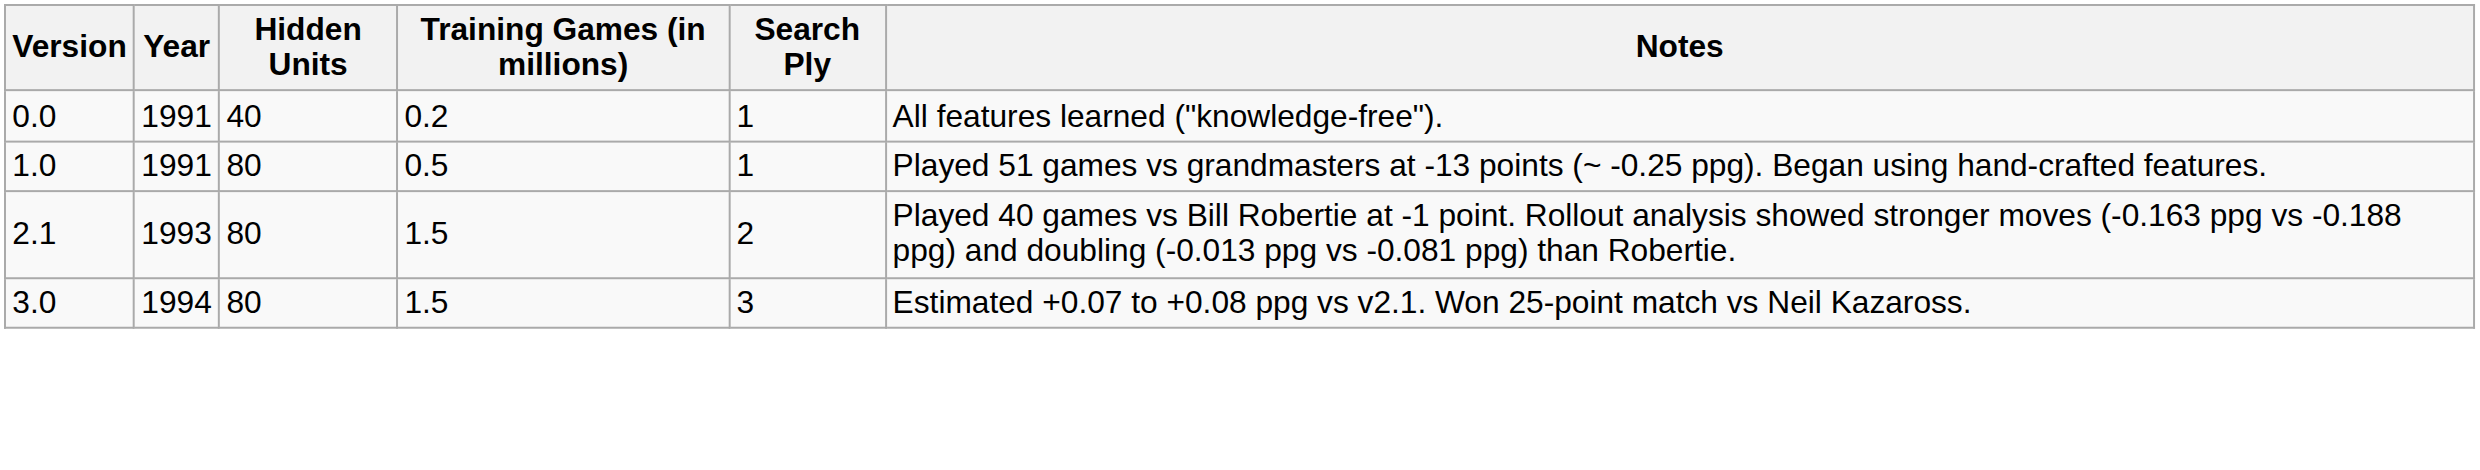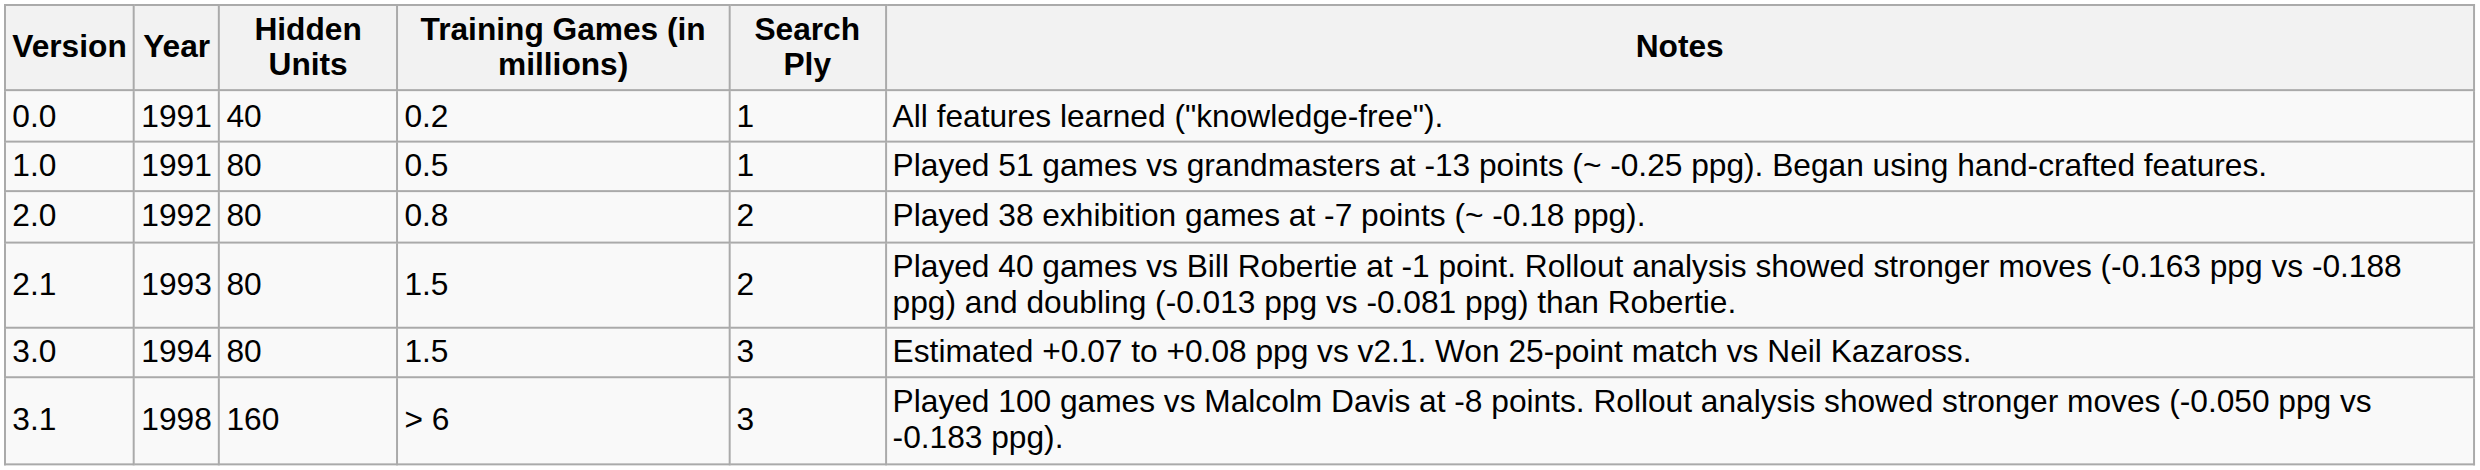 <table class="wikitable">
 <tr>
 <th>Version</th>
 <th>Year</th>
 <th>Hidden Units</th>
 <th>Training Games (in millions)</th>
 <th>Search Ply</th>
 <th>Notes</th>
 </tr>
 <tr>
 <td>0.0</td>
 <td>1991</td>
 <td>40</td>
 <td>0.2</td>
 <td>1</td>
 <td>All features learned ("knowledge-free").</td>
 </tr>
 <tr>
 <td>1.0</td>
 <td>1991</td>
 <td>80</td>
 <td>0.5</td>
 <td>1</td>
 <td>Played 51 games vs grandmasters at -13 points (~ -0.25 ppg). Began using hand-crafted features.</td>
 </tr>
 <tr>
+<td>2.0</td>
+<td>1992</td>
+<td>80</td>
+<td>0.8</td>
+<td>2</td>
+<td>Played 38 exhibition games at -7 points (~ -0.18 ppg).</td>
+</tr>
+<tr>
 <td>2.1</td>
 <td>1993</td>
 <td>80</td>
 <td>1.5</td>
 <td>2</td>
 <td>Played 40 games vs Bill Robertie at -1 point. Rollout analysis showed stronger moves (-0.163 ppg vs -0.188 ppg) and doubling (-0.013 ppg vs -0.081 ppg) than Robertie.</td>
 </tr>
 <tr>
 <td>3.0</td>
 <td>1994</td>
 <td>80</td>
 <td>1.5</td>
 <td>3</td>
 <td>Estimated +0.07 to +0.08 ppg vs v2.1. Won 25-point match vs Neil Kazaross.</td>
 </tr>
+<tr>
+<td>3.1</td>
+<td>1998</td>
+<td>160</td>
+<td>> 6</td>
+<td>3</td>
+<td>Played 100 games vs Malcolm Davis at -8 points. Rollout analysis showed stronger moves (-0.050 ppg vs -0.183 ppg).</td>
+</tr>
 </table>
